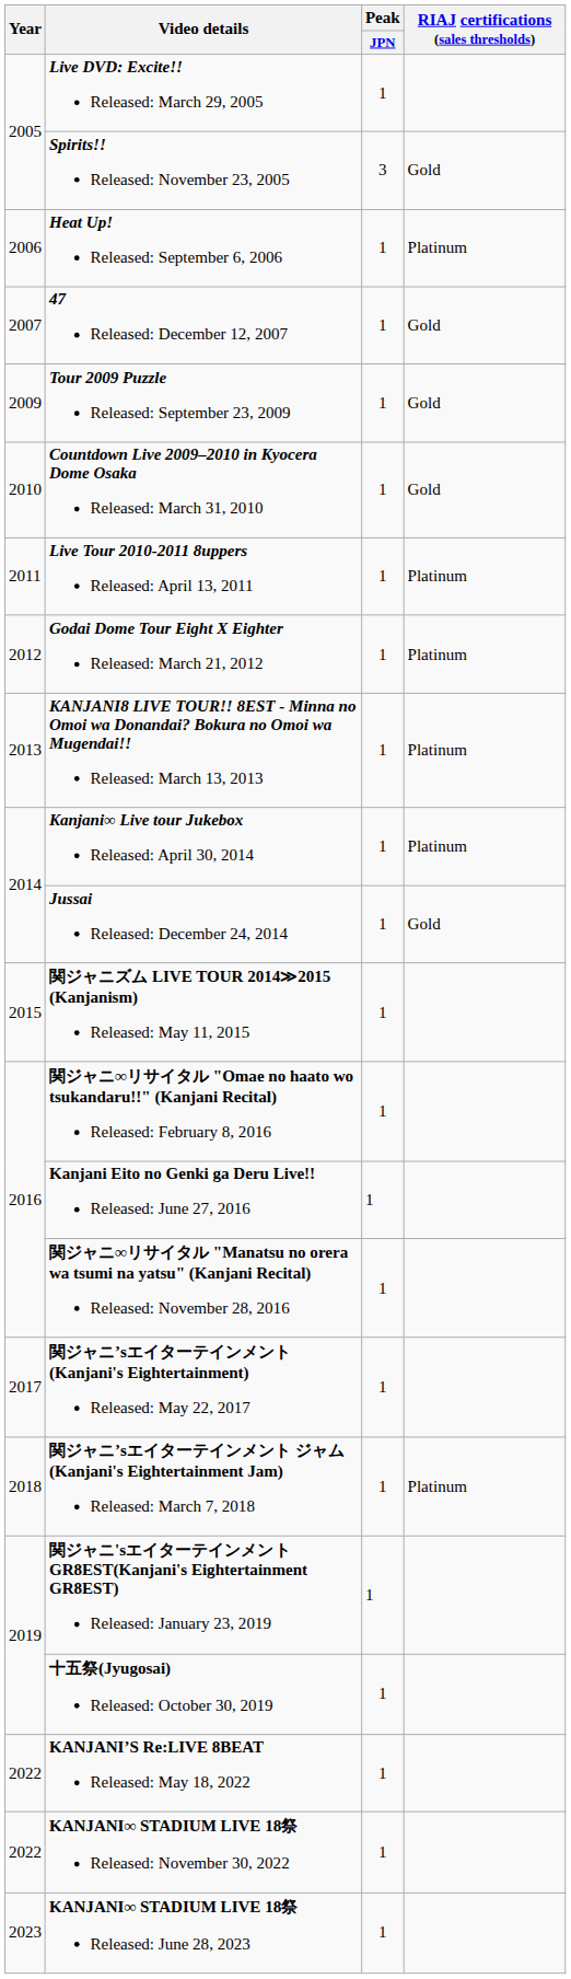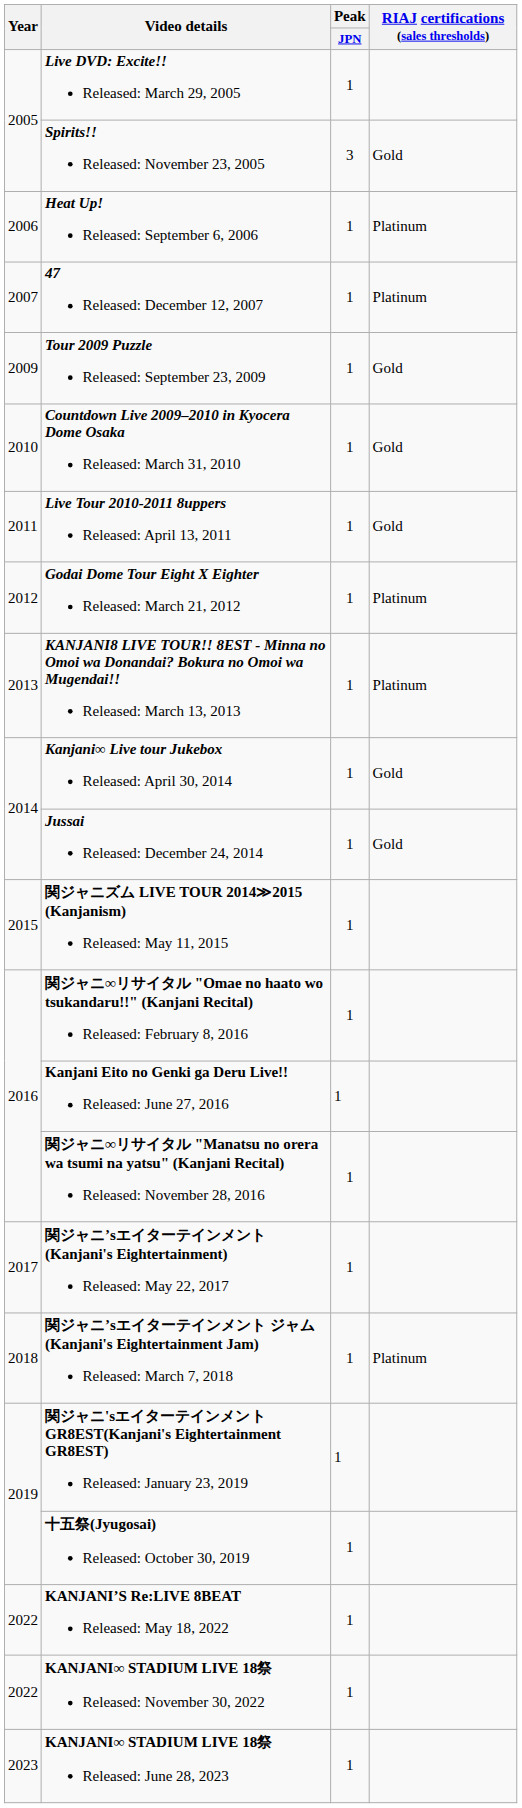 <table class="wikitable">
 <tr>
 <th rowspan="2">Year</th>
 <th rowspan="2" width="300">Video details</th>
 <th colspan="1">Peak</th>
 <th width="150" rowspan="2"><a href='#'>RIAJ</a> <a href='#'>certifications</a><br><small>(<a href='#'>sales thresholds</a>)</small></th>
 </tr>
 <tr>
 <th style="width:2em;font-size:85%"><a href='#'>JPN</a><br></th>
 </tr>
 <tr>
 <td rowspan="2">2005</td>
 <td><strong><em>Live DVD: Excite!!</em></strong><br><ul><li>Released: March 29, 2005</li></ul></td>
 <td align="center">1</td>
 <td></td>
 </tr>
 <tr>
 <td><strong><em>Spirits!!</em></strong><br><ul><li>Released: November 23, 2005</li></ul></td>
 <td align="center">3</td>
 <td>Gold</td>
 </tr>
 <tr>
 <td>2006</td>
 <td><strong><em>Heat Up!</em></strong><br><ul><li>Released: September 6, 2006</li></ul></td>
 <td align="center">1</td>
 <td>Platinum</td>
 </tr>
 <tr>
 <td>2007</td>
 <td><strong><em>47</em></strong><br><ul><li>Released: December 12, 2007</li></ul></td>
 <td align="center">1</td>
-<td>Gold</td>
+<td>Platinum</td>
 </tr>
 <tr>
 <td>2009</td>
 <td><strong><em>Tour 2009 Puzzle</em></strong><br><ul><li>Released: September 23, 2009</li></ul></td>
 <td align="center">1</td>
 <td>Gold</td>
 </tr>
 <tr>
 <td>2010</td>
 <td><strong><em>Countdown Live 2009–2010 in Kyocera Dome Osaka</em></strong><br><ul><li>Released: March 31, 2010</li></ul></td>
 <td align="center">1</td>
 <td>Gold</td>
 </tr>
 <tr>
 <td>2011</td>
 <td><strong><em>Live Tour 2010-2011 8uppers</em></strong><br><ul><li>Released: April 13, 2011</li></ul></td>
 <td align="center">1</td>
-<td>Platinum</td>
+<td>Gold</td>
 </tr>
 <tr>
 <td>2012</td>
 <td><strong><em>Godai Dome Tour Eight X Eighter </em></strong><br><ul><li>Released: March 21, 2012</li></ul></td>
 <td align="center">1</td>
 <td>Platinum</td>
 </tr>
 <tr>
 <td>2013</td>
 <td><strong><em>KANJANI8 LIVE TOUR!! 8EST - Minna no Omoi wa Donandai? Bokura no Omoi wa Mugendai!!</em></strong><br><ul><li>Released: March 13, 2013</li></ul></td>
 <td align="center">1</td>
 <td>Platinum</td>
 </tr>
 <tr>
 <td rowspan="2">2014</td>
 <td><strong><em>Kanjani∞ Live tour Jukebox</em></strong><br><ul><li>Released: April 30, 2014</li></ul></td>
 <td align="center">1</td>
-<td>Platinum</td>
+<td>Gold</td>
 </tr>
 <tr>
 <td><strong><em>Jussai</em></strong><br><ul><li>Released: December 24, 2014</li></ul></td>
 <td align="center">1</td>
 <td>Gold</td>
 </tr>
 <tr>
 <td>2015</td>
 <td><strong>関ジャニズム LIVE TOUR 2014≫2015 (Kanjanism)</strong><br><ul><li>Released: May 11, 2015</li></ul></td>
 <td align="center">1</td>
 <td></td>
 </tr>
 <tr>
 <td rowspan="3">2016</td>
 <td><strong>関ジャニ∞リサイタル "Omae no haato wo tsukandaru!!" (Kanjani Recital)</strong><br><ul><li>Released: February 8, 2016</li></ul></td>
 <td align="center">1</td>
 <td></td>
 </tr>
 <tr>
 <td><strong>Kanjani Eito no Genki ga Deru Live!!</strong><br><ul><li>Released: June 27, 2016</li></ul></td>
 <td>1</td>
 <td></td>
 </tr>
 <tr>
 <td><strong>関ジャニ∞リサイタル "Manatsu no orera wa tsumi na yatsu" (Kanjani Recital)</strong><br><ul><li>Released: November 28, 2016</li></ul></td>
 <td align="center">1</td>
 <td></td>
 </tr>
 <tr>
 <td>2017</td>
 <td><strong>関ジャニ’sエイターテインメント (Kanjani's Eightertainment)</strong><br><ul><li>Released: May 22, 2017</li></ul></td>
 <td align="center">1</td>
 <td></td>
 </tr>
 <tr>
 <td>2018</td>
 <td><strong>関ジャニ’sエイターテインメント ジャム (Kanjani's Eightertainment Jam)</strong><br><ul><li>Released: March 7, 2018</li></ul></td>
 <td align="center">1</td>
 <td>Platinum</td>
 </tr>
 <tr>
 <td rowspan="2">2019</td>
 <td><strong>関ジャニ'sエイターテインメント GR8EST(Kanjani's Eightertainment GR8EST)</strong><br><ul><li>Released: January 23, 2019</li></ul></td>
 <td>1</td>
 <td></td>
 </tr>
 <tr>
 <td><strong>十五祭(Jyugosai)</strong><br><ul><li>Released: October 30, 2019</li></ul></td>
 <td align="center">1</td>
 <td></td>
 </tr>
 <tr>
 <td>2022</td>
 <td><strong>KANJANI’S Re:LIVE 8BEAT</strong><br><ul><li>Released: May 18, 2022</li></ul></td>
 <td align="center">1</td>
 <td></td>
 </tr>
 <tr>
 <td>2022</td>
 <td><strong>KANJANI∞ STADIUM LIVE 18祭</strong><br><ul><li>Released: November 30, 2022</li></ul></td>
 <td align="center">1</td>
 <td></td>
 </tr>
 <tr>
 <td>2023</td>
 <td><strong>KANJANI∞ STADIUM LIVE 18祭</strong><br><ul><li>Released: June 28, 2023</li></ul></td>
 <td align="center">1</td>
 <td></td>
 </tr>
 </table>
